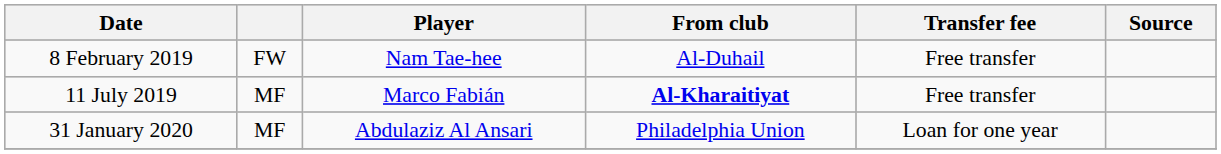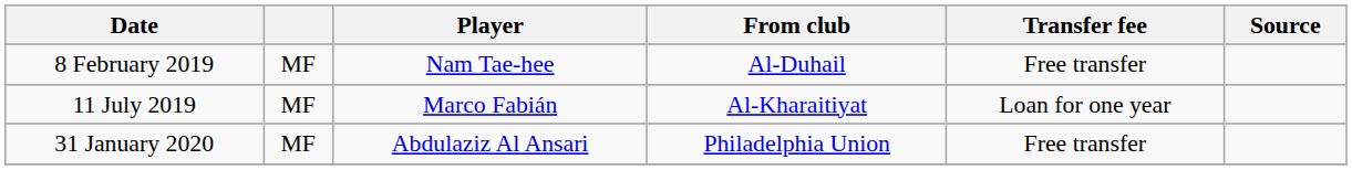 <table class="wikitable sortable" style="width:60%; text-align:center; font-size:85%; text-align:centre;">
 <tr>
 <th>Date</th>
 <th></th>
 <th>Player</th>
 <th>From club</th>
 <th>Transfer fee</th>
 <th>Source</th>
 </tr>
 <tr>
 <td>8 February 2019</td>
-<td>FW</td>
+<td>MF</td>
 <td> <a href='#'>Nam Tae-hee</a></td>
 <td><a href='#'>Al-Duhail</a></td>
 <td>Free transfer</td>
 <td></td>
 </tr>
 <tr>
 <td>11 July 2019</td>
 <td>MF</td>
 <td> <a href='#'>Marco Fabián</a></td>
-<td><strong><a href='#'>Al-Kharaitiyat</a></strong></td>
-<td>Free transfer</td>
+<td><a href='#'>Al-Kharaitiyat</a></td>
+<td>Loan for one year</td>
 <td></td>
 </tr>
 <tr>
 <td>31 January 2020</td>
 <td>MF</td>
 <td> <a href='#'>Abdulaziz Al Ansari</a></td>
 <td> <a href='#'>Philadelphia Union</a></td>
-<td>Loan for one year</td>
+<td>Free transfer</td>
 <td></td>
 </tr>
 <tr>
 </tr>
 </table>
